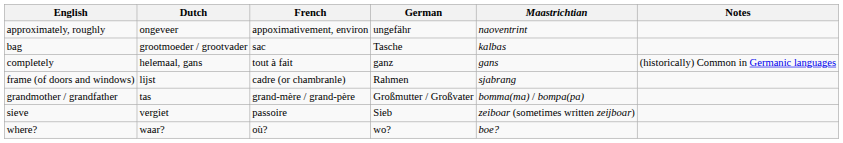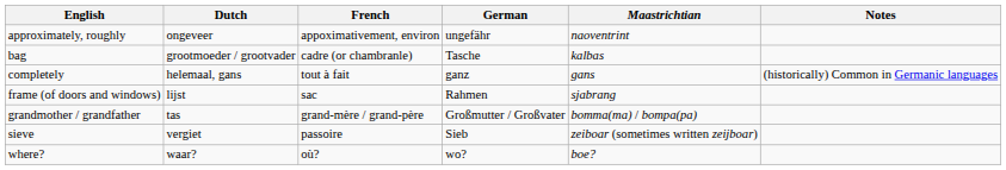 <table class="wikitable">
 <tr>
 <th>English</th>
 <th>Dutch</th>
 <th>French</th>
 <th>German</th>
 <th><em>Maastrichtian</em> </th>
 <th>Notes</th>
 </tr>
 <tr>
 <td>approximately, roughly</td>
 <td>ongeveer</td>
 <td>appoximativement, environ</td>
 <td>ungefähr</td>
 <td><em>naoventrint</em></td>
 <td></td>
 </tr>
 <tr>
 <td>bag</td>
 <td>grootmoeder / grootvader</td>
-<td>sac</td>
+<td>cadre (or chambranle)</td>
 <td>Tasche</td>
 <td><em>kalbas</em></td>
 <td></td>
 </tr>
 <tr>
 <td>completely</td>
 <td>helemaal, gans</td>
 <td>tout à fait</td>
 <td>ganz</td>
 <td><em>gans</em></td>
 <td>(historically) Common in <a href='#'>Germanic languages</a></td>
 </tr>
 <tr>
 <td>frame (of doors and windows)</td>
 <td>lijst</td>
-<td>cadre (or chambranle)</td>
+<td>sac</td>
 <td>Rahmen</td>
 <td><em>sjabrang</em></td>
 </tr>
 <tr>
 <td>grandmother / grandfather</td>
 <td>tas</td>
 <td>grand-mère / grand-père</td>
 <td>Großmutter / Großvater</td>
 <td><em>bomma(ma)</em> / <em>bompa(pa)</em></td>
 <td></td>
 </tr>
 <tr>
 <td>sieve</td>
 <td>vergiet</td>
 <td>passoire</td>
 <td>Sieb</td>
 <td><em>zeiboar</em> (sometimes written <em>zeijboar</em>)</td>
 <td></td>
 </tr>
 <tr>
 <td>where?</td>
 <td>waar?</td>
 <td>où?</td>
 <td>wo?</td>
 <td><em>boe?</em></td>
 </tr>
 </table>
